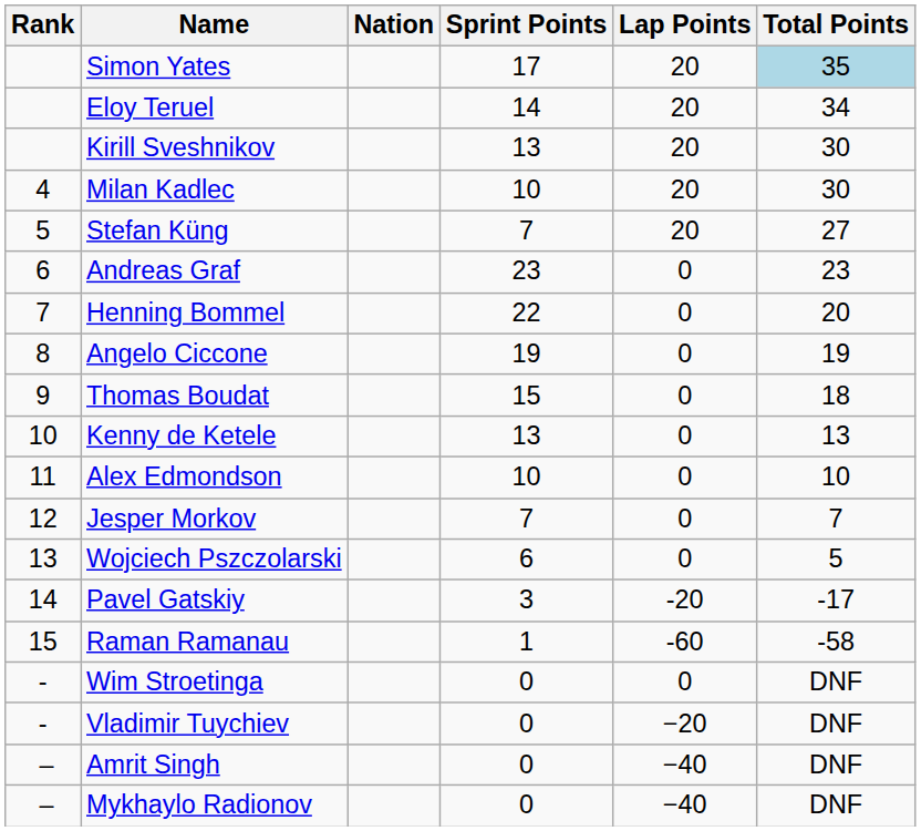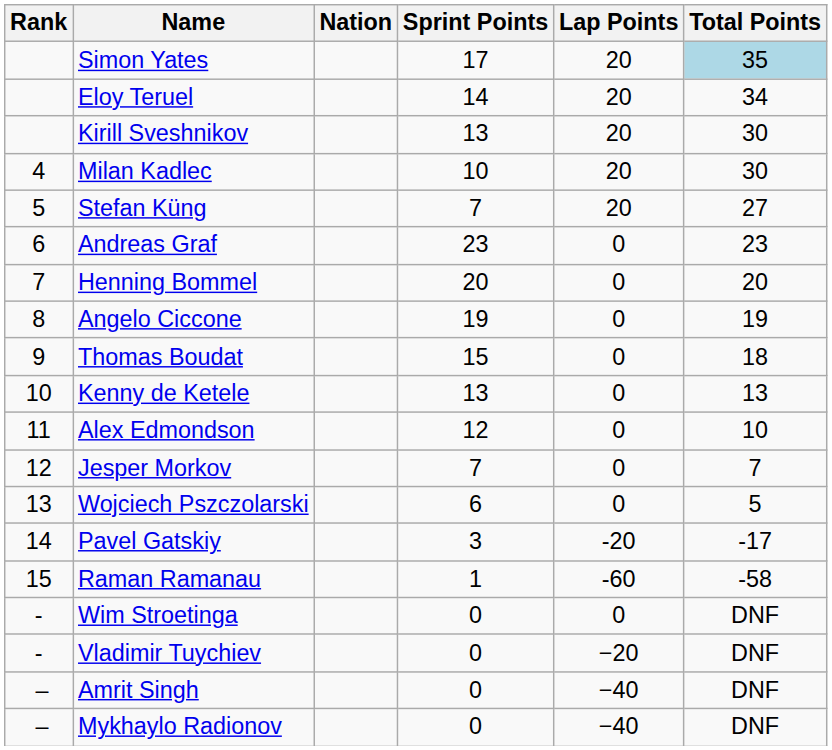 <table class="wikitable sortable" style="text-align:center">
 <tr>
 <th>Rank</th>
 <th>Name</th>
 <th>Nation</th>
 <th>Sprint Points</th>
 <th>Lap Points</th>
 <th>Total Points</th>
 </tr>
 <tr>
 <td></td>
 <td align=left><a href='#'>Simon Yates</a></td>
 <td align=left></td>
 <td>17</td>
 <td>20</td>
 <td style="background: lightblue;">35</td>
 </tr>
 <tr>
 <td></td>
 <td align=left><a href='#'>Eloy Teruel</a></td>
 <td align=left></td>
 <td>14</td>
 <td>20</td>
 <td>34</td>
 </tr>
 <tr>
 <td></td>
 <td align=left><a href='#'>Kirill Sveshnikov</a></td>
 <td align=left></td>
 <td>13</td>
 <td>20</td>
 <td>30</td>
 </tr>
 <tr>
 <td>4</td>
 <td align=left><a href='#'>Milan Kadlec</a></td>
 <td align=left></td>
 <td>10</td>
 <td>20</td>
 <td>30</td>
 </tr>
 <tr>
 <td>5</td>
 <td align=left><a href='#'>Stefan Küng</a></td>
 <td align=left></td>
 <td>7</td>
 <td>20</td>
 <td>27</td>
 </tr>
 <tr>
 <td>6</td>
 <td align=left><a href='#'>Andreas Graf</a></td>
 <td align=left></td>
 <td>23</td>
 <td>0</td>
 <td>23</td>
 </tr>
 <tr>
 <td>7</td>
 <td align=left><a href='#'>Henning Bommel</a></td>
 <td align=left></td>
-<td>22</td>
+<td>20</td>
 <td>0</td>
 <td>20</td>
 </tr>
 <tr>
 <td>8</td>
 <td align=left><a href='#'>Angelo Ciccone</a></td>
 <td align=left></td>
 <td>19</td>
 <td>0</td>
 <td>19</td>
 </tr>
 <tr>
 <td>9</td>
 <td align=left><a href='#'>Thomas Boudat</a></td>
 <td align=left></td>
 <td>15</td>
 <td>0</td>
 <td>18</td>
 </tr>
 <tr>
 <td>10</td>
 <td align=left><a href='#'>Kenny de Ketele</a></td>
 <td align=left></td>
 <td>13</td>
 <td>0</td>
 <td>13</td>
 </tr>
 <tr>
 <td>11</td>
 <td align=left><a href='#'>Alex Edmondson</a></td>
 <td align=left></td>
-<td>10</td>
+<td>12</td>
 <td>0</td>
 <td>10</td>
 </tr>
 <tr>
 <td>12</td>
 <td align=left><a href='#'>Jesper Morkov</a></td>
 <td align=left></td>
 <td>7</td>
 <td>0</td>
 <td>7</td>
 </tr>
 <tr>
 <td>13</td>
 <td align=left><a href='#'>Wojciech Pszczolarski</a></td>
 <td align=left></td>
 <td>6</td>
 <td>0</td>
 <td>5</td>
 </tr>
 <tr>
 <td>14</td>
 <td align=left><a href='#'>Pavel Gatskiy</a></td>
 <td align=left></td>
 <td>3</td>
 <td>-20</td>
 <td>-17</td>
 </tr>
 <tr>
 <td>15</td>
 <td align=left><a href='#'>Raman Ramanau</a></td>
 <td align=left></td>
 <td>1</td>
 <td>-60</td>
 <td>-58</td>
 </tr>
 <tr>
 <td>-</td>
 <td align=left><a href='#'>Wim Stroetinga</a></td>
 <td align=left></td>
 <td>0</td>
 <td>0</td>
 <td>DNF</td>
 </tr>
 <tr>
 <td>-</td>
 <td align=left><a href='#'>Vladimir Tuychiev</a></td>
 <td align=left></td>
 <td>0</td>
 <td>−20</td>
 <td>DNF</td>
 </tr>
 <tr>
 <td> –</td>
 <td align=left><a href='#'>Amrit Singh</a></td>
 <td align=left></td>
 <td>0</td>
 <td>−40</td>
 <td>DNF</td>
 </tr>
 <tr>
 <td> –</td>
 <td align=left><a href='#'>Mykhaylo Radionov</a></td>
 <td align=left></td>
 <td>0</td>
 <td>−40</td>
 <td>DNF</td>
 </tr>
 </table>
